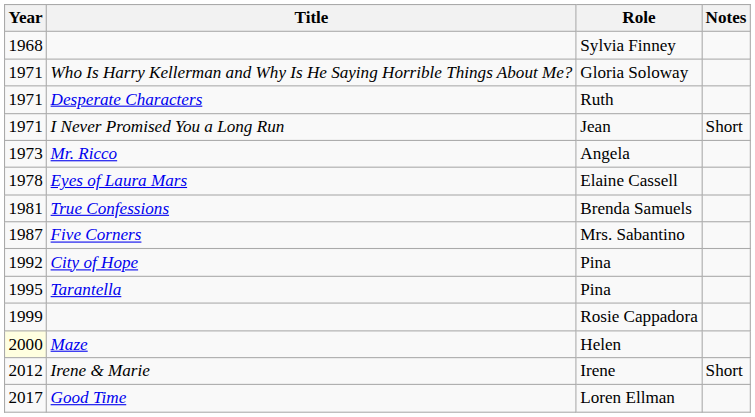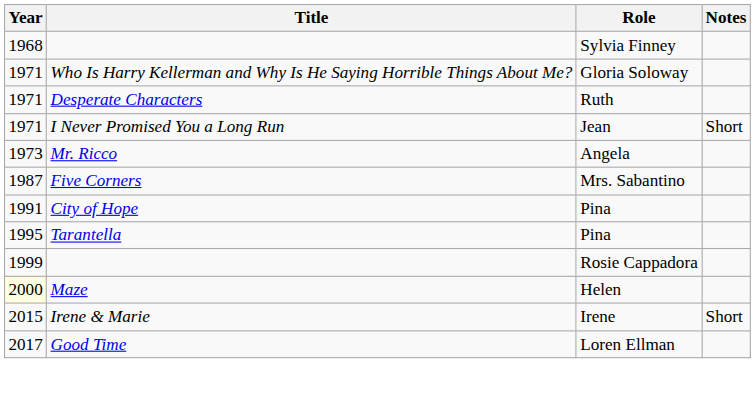 <table class="wikitable sortable">
 <tr>
 <th>Year</th>
 <th>Title</th>
 <th>Role</th>
 <th class="unsortable">Notes</th>
 </tr>
 <tr>
 <td>1968</td>
 <td><em></em></td>
 <td>Sylvia Finney</td>
 <td></td>
 </tr>
 <tr>
 <td>1971</td>
 <td><em>Who Is Harry Kellerman and Why Is He Saying Horrible Things About Me?</em></td>
 <td>Gloria Soloway</td>
 <td></td>
 </tr>
 <tr>
 <td>1971</td>
 <td><em><a href='#'>Desperate Characters</a></em></td>
 <td>Ruth</td>
 <td></td>
 </tr>
 <tr>
 <td>1971</td>
 <td><em>I Never Promised You a Long Run</em></td>
 <td>Jean</td>
 <td>Short</td>
 </tr>
 <tr>
 <td>1973</td>
 <td><em><a href='#'>Mr. Ricco</a></em></td>
 <td>Angela</td>
 <td></td>
 </tr>
 <tr>
-<td>1978</td>
-<td><em><a href='#'>Eyes of Laura Mars</a></em></td>
-<td>Elaine Cassell</td>
-<td></td>
-</tr>
-<tr>
-<td>1981</td>
-<td><em><a href='#'>True Confessions</a></em></td>
-<td>Brenda Samuels</td>
-<td></td>
-</tr>
-<tr>
 <td>1987</td>
 <td><em><a href='#'>Five Corners</a></em></td>
 <td>Mrs. Sabantino</td>
 <td></td>
 </tr>
 <tr>
-<td>1992</td>
+<td>1991</td>
 <td><em><a href='#'>City of Hope</a></em></td>
 <td>Pina</td>
 <td></td>
 </tr>
 <tr>
 <td>1995</td>
 <td><em><a href='#'>Tarantella</a></em></td>
 <td>Pina</td>
 <td></td>
 </tr>
 <tr>
 <td>1999</td>
 <td><em></em></td>
 <td>Rosie Cappadora</td>
 <td></td>
 </tr>
 <tr>
 <td style="background: lightyellow;">2000</td>
 <td><em><a href='#'>Maze</a></em></td>
 <td>Helen</td>
 <td></td>
 </tr>
 <tr>
-<td>2012</td>
+<td>2015</td>
 <td><em>Irene & Marie</em></td>
 <td>Irene</td>
 <td>Short</td>
 </tr>
 <tr>
 <td>2017</td>
 <td><em><a href='#'>Good Time</a></em></td>
 <td>Loren Ellman</td>
 <td></td>
 </tr>
 </table>
